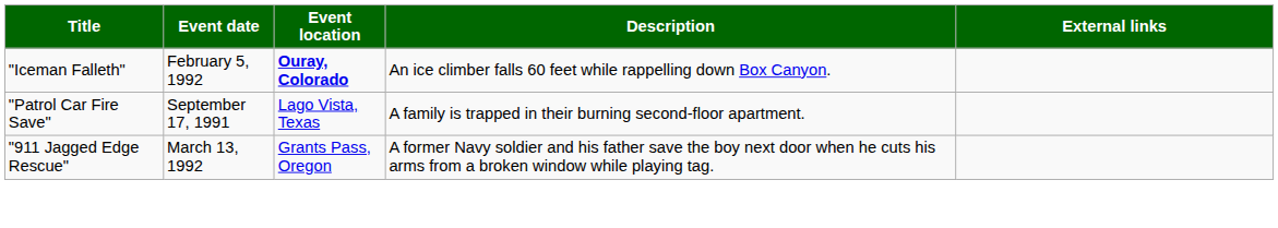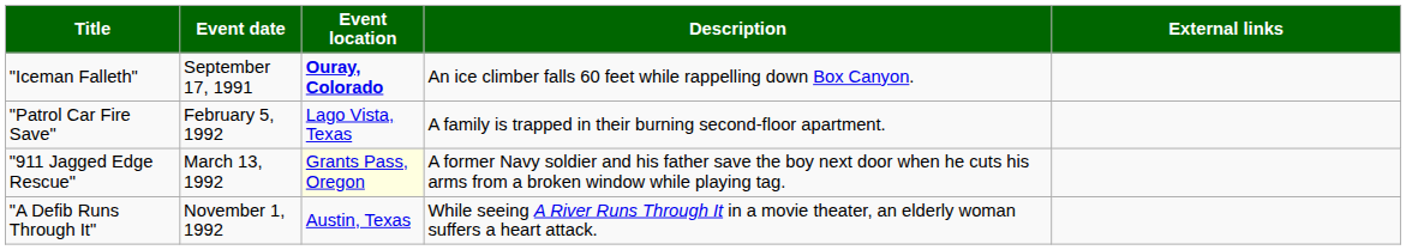 <table class="wikitable" style="width: 100%;">
 <tr>
 <th style="background: #006600; color: #FFFFFF; width: 10%;">Title</th>
 <th style="background: #006600; color: #FFFFFF; width: 7%;">Event date</th>
 <th style="background: #006600; color: #FFFFFF; width: 7%;">Event location</th>
 <th style="background: #006600; color: #FFFFFF; width: 36%;">Description</th>
 <th style="background: #006600; color: #FFFFFF; width: 20%;">External links</th>
 </tr>
 <tr>
 <td>"Iceman Falleth"</td>
-<td>February 5, 1992</td>
+<td>September 17, 1991</td>
 <td><strong><a href='#'>Ouray, Colorado</a></strong></td>
 <td>An ice climber falls 60 feet while rappelling down <a href='#'>Box Canyon</a>.</td>
 <td></td>
 </tr>
 <tr>
 <td>"Patrol Car Fire Save"</td>
-<td>September 17, 1991</td>
+<td>February 5, 1992</td>
 <td><a href='#'>Lago Vista, Texas</a></td>
 <td>A family is trapped in their burning second-floor apartment.</td>
 <td></td>
 </tr>
 <tr>
 <td>"911 Jagged Edge Rescue"</td>
 <td>March 13, 1992</td>
-<td><a href='#'>Grants Pass, Oregon</a></td>
+<td style="background: lightyellow;"><a href='#'>Grants Pass, Oregon</a></td>
 <td>A former Navy soldier and his father save the boy next door when he cuts his arms from a broken window while playing tag.</td>
 <td></td>
 </tr>
+<tr>
+<td>"A Defib Runs Through It"</td>
+<td>November 1, 1992</td>
+<td><a href='#'>Austin, Texas</a></td>
+<td>While seeing <em><a href='#'>A River Runs Through It</a></em> in a movie theater, an elderly woman suffers a heart attack.</td>
+<td></td>
+</tr>
 </table>
